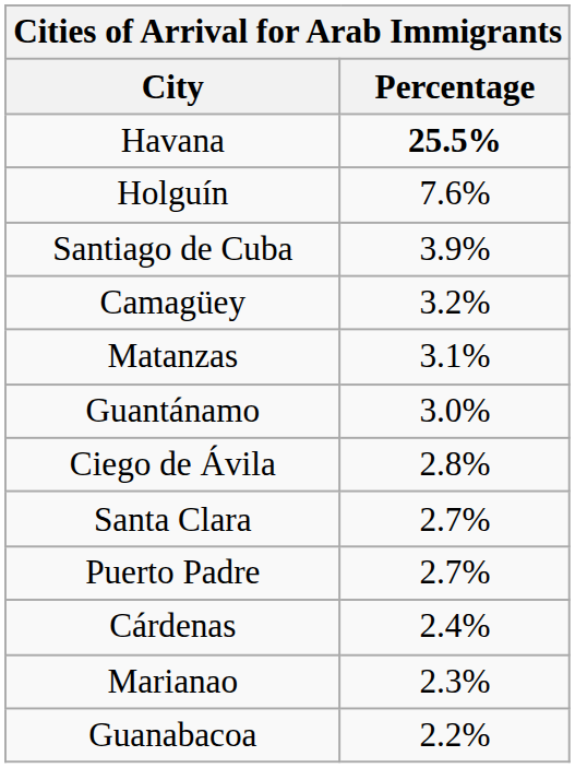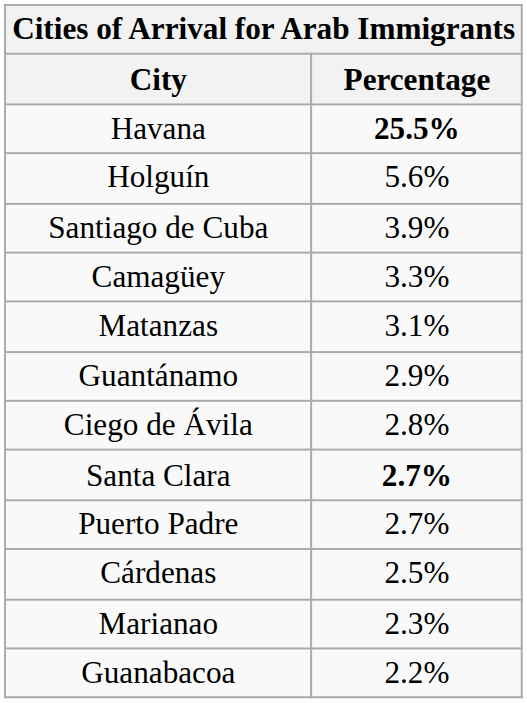 <table class="wikitable" style="text-align:center;">
 <tr>
 <th colspan="5">Cities of Arrival for Arab Immigrants</th>
 </tr>
 <tr>
 <th>City</th>
 <th>Percentage</th>
 </tr>
 <tr>
 <td>Havana</td>
 <td><strong>25.5%</strong></td>
 </tr>
 <tr>
 <td>Holguín</td>
-<td>7.6%</td>
+<td>5.6%</td>
 </tr>
 <tr>
 <td>Santiago de Cuba</td>
 <td>3.9%</td>
 </tr>
 <tr>
 <td>Camagüey</td>
-<td>3.2%</td>
+<td>3.3%</td>
 </tr>
 <tr>
 <td>Matanzas</td>
 <td>3.1%</td>
 </tr>
 <tr>
 <td>Guantánamo</td>
-<td>3.0%</td>
+<td>2.9%</td>
 </tr>
 <tr>
 <td>Ciego de Ávila</td>
 <td>2.8%</td>
 </tr>
 <tr>
 <td>Santa Clara</td>
-<td>2.7%</td>
+<td><strong>2.7%</strong></td>
 </tr>
 <tr>
 <td>Puerto Padre</td>
 <td>2.7%</td>
 </tr>
 <tr>
 <td>Cárdenas</td>
-<td>2.4%</td>
+<td>2.5%</td>
 </tr>
 <tr>
 <td>Marianao</td>
 <td>2.3%</td>
 </tr>
 <tr>
 <td>Guanabacoa</td>
 <td>2.2%</td>
 </tr>
 </table>
